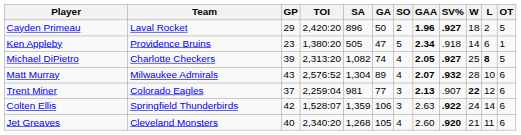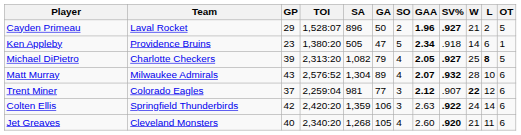 <table class="wikitable sortable">
 <tr>
 <th style="width:12em">Player</th>
 <th style="width:15em">Team</th>
 <th>GP</th>
 <th>TOI</th>
 <th>SA</th>
 <th>GA</th>
 <th>SO</th>
 <th>GAA</th>
 <th>SV%</th>
 <th>W</th>
 <th>L</th>
 <th>OT</th>
 </tr>
 <tr>
 <td><a href='#'>Cayden Primeau</a></td>
 <td><a href='#'>Laval Rocket</a></td>
 <td>29</td>
-<td>2,420:20</td>
+<td>1,528:07</td>
 <td>896</td>
 <td>50</td>
 <td>2</td>
 <td><strong>1.96</strong></td>
 <td><strong>.927</strong></td>
-<td>18</td>
+<td>21</td>
 <td>2</td>
 <td>5</td>
 </tr>
 <tr>
 <td><a href='#'>Ken Appleby</a></td>
 <td><a href='#'>Providence Bruins</a></td>
 <td>23</td>
 <td>1,380:20</td>
 <td>505</td>
 <td>47</td>
 <td>5</td>
 <td><strong>2.34</strong></td>
 <td>.918</td>
 <td>14</td>
 <td>6</td>
 <td>1</td>
 </tr>
 <tr>
 <td><a href='#'>Michael DiPietro</a></td>
 <td><a href='#'>Charlotte Checkers</a></td>
 <td>39</td>
 <td>2,313:20</td>
 <td>1,082</td>
-<td>74</td>
+<td>79</td>
 <td>4</td>
 <td><strong>2.05</strong></td>
 <td><strong>.927</strong></td>
 <td>25</td>
 <td><strong>8</strong></td>
 <td>5</td>
 </tr>
 <tr>
 <td><a href='#'>Matt Murray</a></td>
 <td><a href='#'>Milwaukee Admirals</a></td>
 <td>43</td>
 <td>2,576:52</td>
 <td>1,304</td>
 <td>89</td>
 <td>4</td>
 <td><strong>2.07</strong></td>
 <td><strong>.932</strong></td>
 <td>28</td>
 <td>10</td>
 <td>6</td>
 </tr>
 <tr>
 <td><a href='#'>Trent Miner</a></td>
 <td><a href='#'>Colorado Eagles</a></td>
 <td>37</td>
 <td>2,259:04</td>
 <td>981</td>
 <td>77</td>
 <td>3</td>
-<td><strong>2.13</strong></td>
+<td><strong>2.12</strong></td>
 <td>.907</td>
 <td><strong>22</strong></td>
 <td>12</td>
 <td>6</td>
 </tr>
 <tr>
 <td><a href='#'>Colten Ellis</a></td>
 <td><a href='#'>Springfield Thunderbirds</a></td>
 <td>42</td>
-<td>1,528:07</td>
+<td>2,420:20</td>
 <td>1,359</td>
 <td>106</td>
 <td>3</td>
 <td>2.63</td>
 <td><strong>.922</strong></td>
 <td>24</td>
 <td>14</td>
 <td>6</td>
 </tr>
 <tr>
 <td><a href='#'>Jet Greaves</a></td>
 <td><a href='#'>Cleveland Monsters</a></td>
 <td>40</td>
 <td>2,340:20</td>
 <td>1,268</td>
 <td>105</td>
 <td>4</td>
 <td>2.60</td>
 <td><strong>.920</strong></td>
 <td>21</td>
 <td>11</td>
 <td>6</td>
 </tr>
 </table>
